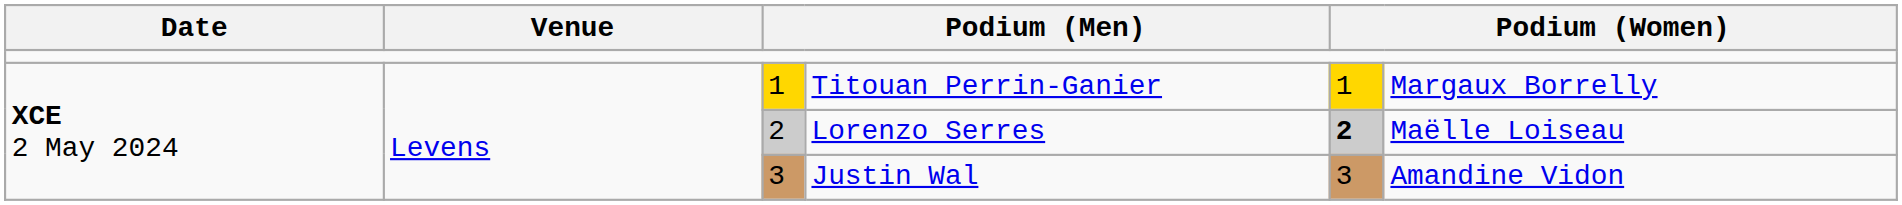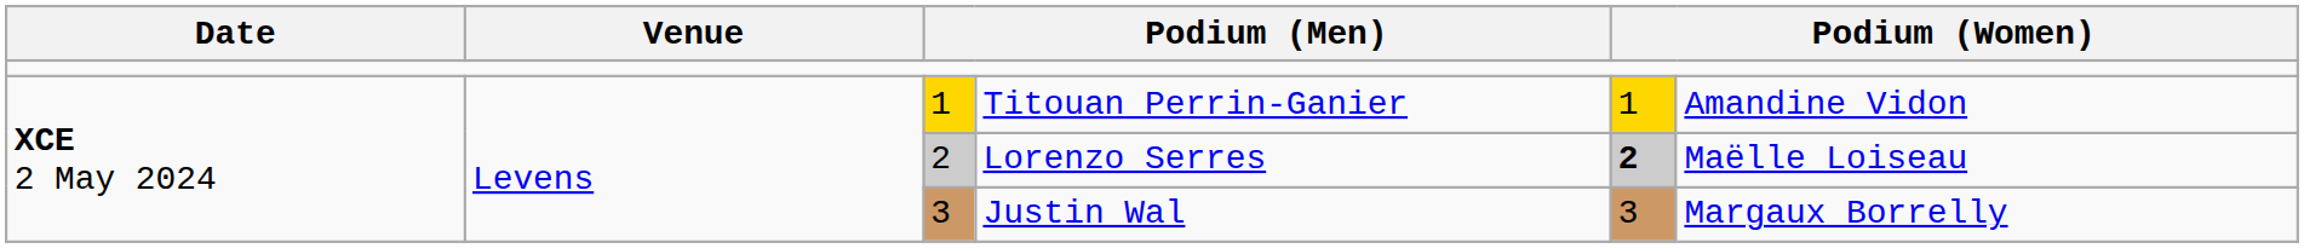 <table class="wikitable" width=70%>
 <tr>
 <th>Date</th>
 <th width=20%>Venue</th>
 <th colspan=2 width=30%>Podium (Men)</th>
 <th colspan=2 width=30%>Podium (Women)</th>
 </tr>
 <tr>
 <td colspan=6></td>
 </tr>
 <tr>
 <td rowspan=3><strong>XCE</strong> <br> 2 May 2024</td>
 <td rowspan=3><br><a href='#'>Levens</a></td>
 <td bgcolor=FFD700>1</td>
 <td><a href='#'>Titouan Perrin-Ganier</a></td>
 <td bgcolor=FFD700>1</td>
-<td><a href='#'>Margaux Borrelly</a></td>
+<td><a href='#'>Amandine Vidon</a></td>
 </tr>
 <tr>
 <td bgcolor=CCCCCC>2</td>
 <td><a href='#'>Lorenzo Serres</a></td>
 <td bgcolor=CCCCCC><strong>2</strong></td>
 <td><a href='#'>Maëlle Loiseau</a></td>
 </tr>
 <tr>
 <td bgcolor=CC9966>3</td>
 <td><a href='#'>Justin Wal</a></td>
 <td bgcolor=CC9966>3</td>
-<td><a href='#'>Amandine Vidon</a></td>
+<td><a href='#'>Margaux Borrelly</a></td>
 </tr>
 </table>
